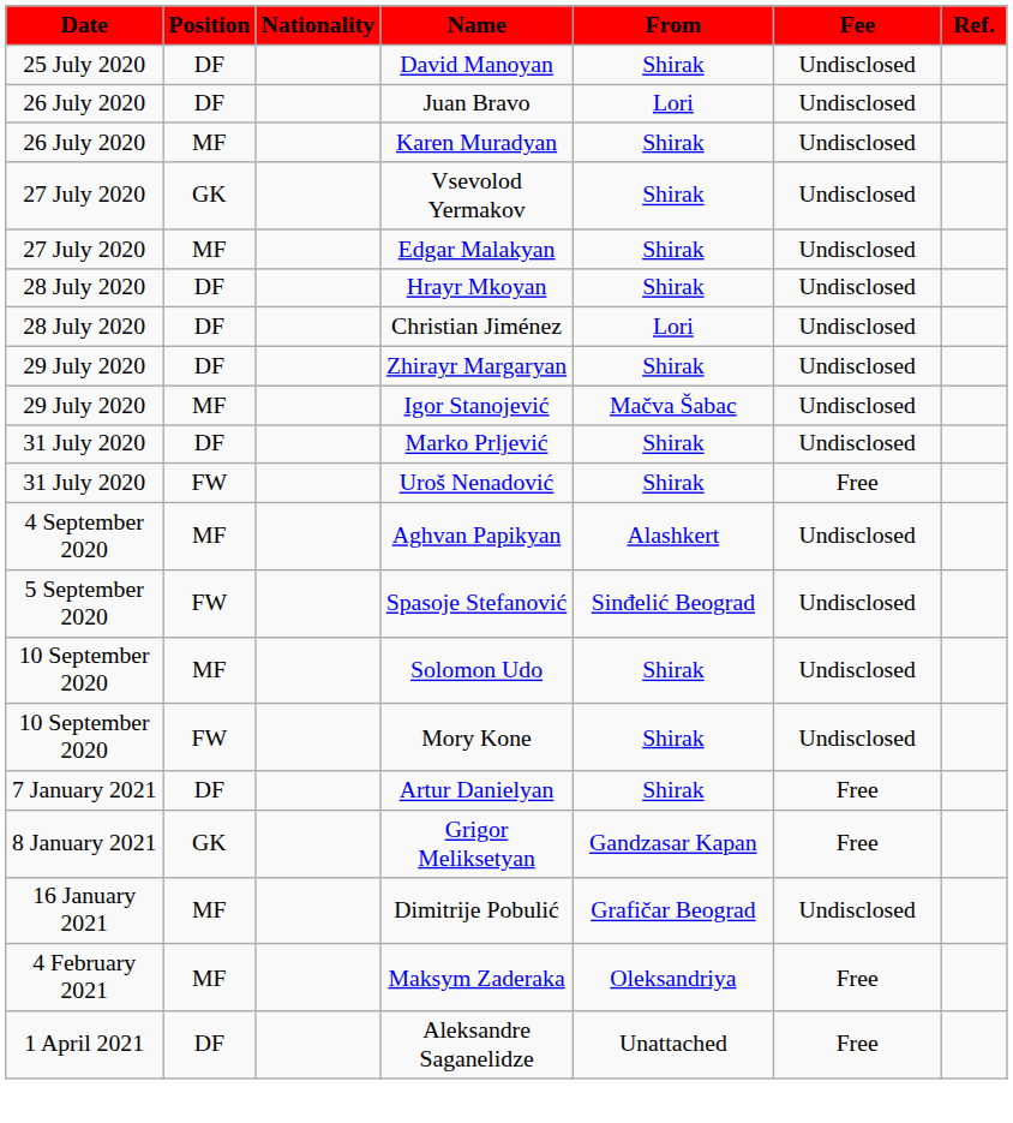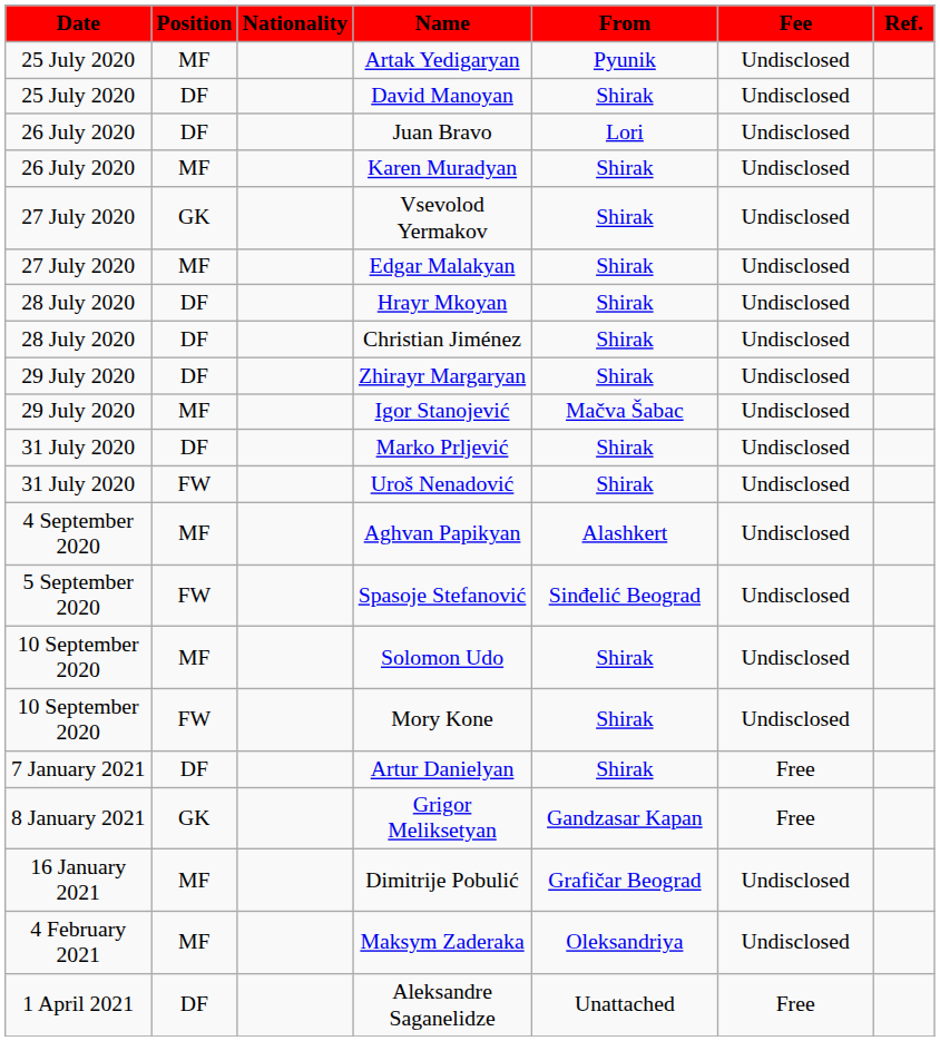 <table class="wikitable"  style="text-align:center; font-size:90%; ">
 <tr>
 <th style="background:#FF0000; color:#000000; width:150px;">Date</th>
 <th style="background:#FF0000; color:#000000; width:50px;">Position</th>
 <th style="background:#FF0000; color:#000000; width:50px;">Nationality</th>
 <th style="background:#FF0000; color:#000000; width:200px;">Name</th>
 <th style="background:#FF0000; color:#000000; width:200px;">From</th>
 <th style="background:#FF0000; color:#000000; width:150px;">Fee</th>
 <th style="background:#FF0000; color:#000000; width:50px;">Ref.</th>
+</tr>
+<tr>
+<td>25 July 2020</td>
+<td>MF</td>
+<td></td>
+<td><a href='#'>Artak Yedigaryan</a></td>
+<td><a href='#'>Pyunik</a></td>
+<td>Undisclosed</td>
+<td></td>
 </tr>
 <tr>
 <td>25 July 2020</td>
 <td>DF</td>
 <td></td>
 <td><a href='#'>David Manoyan</a></td>
 <td><a href='#'>Shirak</a></td>
 <td>Undisclosed</td>
 <td></td>
 </tr>
 <tr>
 <td>26 July 2020</td>
 <td>DF</td>
 <td></td>
 <td>Juan Bravo</td>
 <td><a href='#'>Lori</a></td>
 <td>Undisclosed</td>
 <td></td>
 </tr>
 <tr>
 <td>26 July 2020</td>
 <td>MF</td>
 <td></td>
 <td><a href='#'>Karen Muradyan</a></td>
 <td><a href='#'>Shirak</a></td>
 <td>Undisclosed</td>
 <td></td>
 </tr>
 <tr>
 <td>27 July 2020</td>
 <td>GK</td>
 <td></td>
 <td>Vsevolod Yermakov</td>
 <td><a href='#'>Shirak</a></td>
 <td>Undisclosed</td>
 <td></td>
 </tr>
 <tr>
 <td>27 July 2020</td>
 <td>MF</td>
 <td></td>
 <td><a href='#'>Edgar Malakyan</a></td>
 <td><a href='#'>Shirak</a></td>
 <td>Undisclosed</td>
 <td></td>
 </tr>
 <tr>
 <td>28 July 2020</td>
 <td>DF</td>
 <td></td>
 <td><a href='#'>Hrayr Mkoyan</a></td>
 <td><a href='#'>Shirak</a></td>
 <td>Undisclosed</td>
 <td></td>
 </tr>
 <tr>
 <td>28 July 2020</td>
 <td>DF</td>
 <td></td>
 <td>Christian Jiménez</td>
-<td><a href='#'>Lori</a></td>
+<td><a href='#'>Shirak</a></td>
 <td>Undisclosed</td>
 <td></td>
 </tr>
 <tr>
 <td>29 July 2020</td>
 <td>DF</td>
 <td></td>
 <td><a href='#'>Zhirayr Margaryan</a></td>
 <td><a href='#'>Shirak</a></td>
 <td>Undisclosed</td>
 <td></td>
 </tr>
 <tr>
 <td>29 July 2020</td>
 <td>MF</td>
 <td></td>
 <td><a href='#'>Igor Stanojević</a></td>
 <td><a href='#'>Mačva Šabac</a></td>
 <td>Undisclosed</td>
 <td></td>
 </tr>
 <tr>
 <td>31 July 2020</td>
 <td>DF</td>
 <td></td>
 <td><a href='#'>Marko Prljević</a></td>
 <td><a href='#'>Shirak</a></td>
 <td>Undisclosed</td>
 <td></td>
 </tr>
 <tr>
 <td>31 July 2020</td>
 <td>FW</td>
 <td></td>
 <td><a href='#'>Uroš Nenadović</a></td>
 <td><a href='#'>Shirak</a></td>
-<td>Free</td>
+<td>Undisclosed</td>
 <td></td>
 </tr>
 <tr>
 <td>4 September 2020</td>
 <td>MF</td>
 <td></td>
 <td><a href='#'>Aghvan Papikyan</a></td>
 <td><a href='#'>Alashkert</a></td>
 <td>Undisclosed</td>
 <td></td>
 </tr>
 <tr>
 <td>5 September 2020</td>
 <td>FW</td>
 <td></td>
 <td><a href='#'>Spasoje Stefanović</a></td>
 <td><a href='#'>Sinđelić Beograd</a></td>
 <td>Undisclosed</td>
 <td></td>
 </tr>
 <tr>
 <td>10 September 2020</td>
 <td>MF</td>
 <td></td>
 <td><a href='#'>Solomon Udo</a></td>
 <td><a href='#'>Shirak</a></td>
 <td>Undisclosed</td>
 <td></td>
 </tr>
 <tr>
 <td>10 September 2020</td>
 <td>FW</td>
 <td></td>
 <td>Mory Kone</td>
 <td><a href='#'>Shirak</a></td>
 <td>Undisclosed</td>
 <td></td>
 </tr>
 <tr>
 <td>7 January 2021</td>
 <td>DF</td>
 <td></td>
 <td><a href='#'>Artur Danielyan</a></td>
 <td><a href='#'>Shirak</a></td>
 <td>Free</td>
 <td></td>
 </tr>
 <tr>
 <td>8 January 2021</td>
 <td>GK</td>
 <td></td>
 <td><a href='#'>Grigor Meliksetyan</a></td>
 <td><a href='#'>Gandzasar Kapan</a></td>
 <td>Free</td>
 <td></td>
 </tr>
 <tr>
 <td>16 January 2021</td>
 <td>MF</td>
 <td></td>
 <td>Dimitrije Pobulić</td>
 <td><a href='#'>Grafičar Beograd</a></td>
 <td>Undisclosed</td>
 <td></td>
 </tr>
 <tr>
 <td>4 February 2021</td>
 <td>MF</td>
 <td></td>
 <td><a href='#'>Maksym Zaderaka</a></td>
 <td><a href='#'>Oleksandriya</a></td>
-<td>Free</td>
+<td>Undisclosed</td>
 <td></td>
 </tr>
 <tr>
 <td>1 April 2021</td>
 <td>DF</td>
 <td></td>
 <td>Aleksandre Saganelidze</td>
 <td>Unattached</td>
 <td>Free</td>
 <td></td>
 </tr>
 </table>
